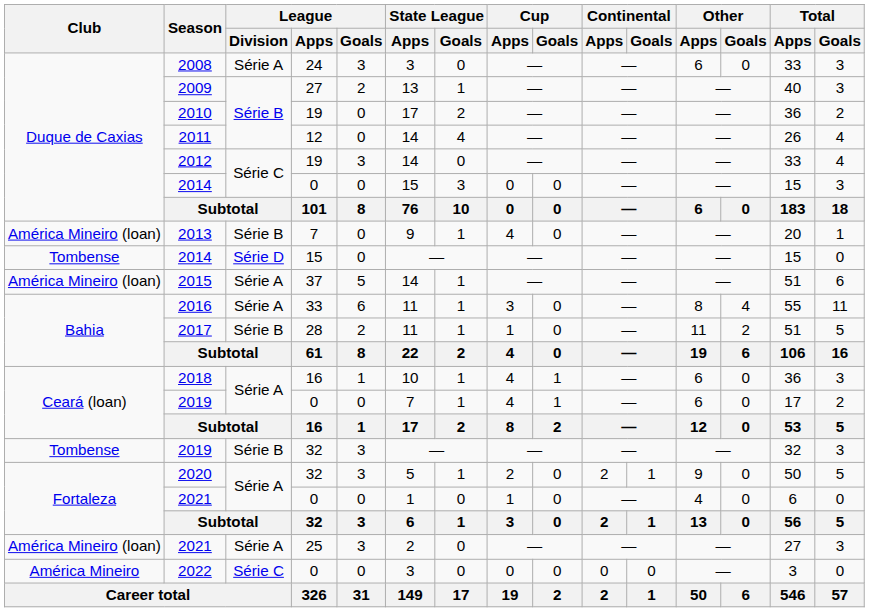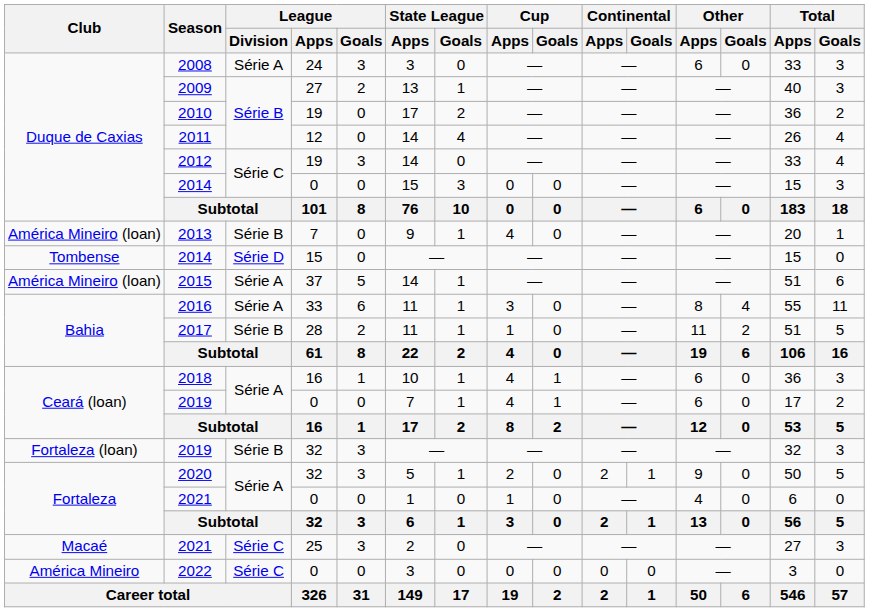 <table class="wikitable" style="text-align: center;">
 <tr>
 <th rowspan="2">Club</th>
 <th rowspan="2">Season</th>
 <th colspan="3">League</th>
 <th colspan="2">State League</th>
 <th colspan="2">Cup</th>
 <th colspan="2">Continental</th>
 <th colspan="2">Other</th>
 <th colspan="2">Total</th>
 </tr>
 <tr>
 <th>Division</th>
 <th>Apps</th>
 <th>Goals</th>
 <th>Apps</th>
 <th>Goals</th>
 <th>Apps</th>
 <th>Goals</th>
 <th>Apps</th>
 <th>Goals</th>
 <th>Apps</th>
 <th>Goals</th>
 <th>Apps</th>
 <th>Goals</th>
 </tr>
 <tr>
 <td rowspan="7" valign="center"><a href='#'>Duque de Caxias</a></td>
 <td><a href='#'>2008</a></td>
 <td>Série A</td>
 <td>24</td>
 <td>3</td>
 <td>3</td>
 <td>0</td>
 <td colspan="2">—</td>
 <td colspan="2">—</td>
 <td>6</td>
 <td>0</td>
 <td>33</td>
 <td>3</td>
 </tr>
 <tr>
 <td><a href='#'>2009</a></td>
 <td rowspan="3"><a href='#'>Série B</a></td>
 <td>27</td>
 <td>2</td>
 <td>13</td>
 <td>1</td>
 <td colspan="2">—</td>
 <td colspan="2">—</td>
 <td colspan="2">—</td>
 <td>40</td>
 <td>3</td>
 </tr>
 <tr>
 <td><a href='#'>2010</a></td>
 <td>19</td>
 <td>0</td>
 <td>17</td>
 <td>2</td>
 <td colspan="2">—</td>
 <td colspan="2">—</td>
 <td colspan="2">—</td>
 <td>36</td>
 <td>2</td>
 </tr>
 <tr>
 <td><a href='#'>2011</a></td>
 <td>12</td>
 <td>0</td>
 <td>14</td>
 <td>4</td>
 <td colspan="2">—</td>
 <td colspan="2">—</td>
 <td colspan="2">—</td>
 <td>26</td>
 <td>4</td>
 </tr>
 <tr>
 <td><a href='#'>2012</a></td>
 <td rowspan="2">Série C</td>
 <td>19</td>
 <td>3</td>
 <td>14</td>
 <td>0</td>
 <td colspan="2">—</td>
 <td colspan="2">—</td>
 <td colspan="2">—</td>
 <td>33</td>
 <td>4</td>
 </tr>
 <tr>
 <td><a href='#'>2014</a></td>
 <td>0</td>
 <td>0</td>
 <td>15</td>
 <td>3</td>
 <td>0</td>
 <td>0</td>
 <td colspan="2">—</td>
 <td colspan="2">—</td>
 <td>15</td>
 <td>3</td>
 </tr>
 <tr>
 <th colspan="2">Subtotal</th>
 <th>101</th>
 <th>8</th>
 <th>76</th>
 <th>10</th>
 <th>0</th>
 <th>0</th>
 <th colspan="2">—</th>
 <th>6</th>
 <th>0</th>
 <th>183</th>
 <th>18</th>
 </tr>
 <tr>
 <td valign="center"><a href='#'>América Mineiro</a> (loan)</td>
 <td><a href='#'>2013</a></td>
 <td>Série B</td>
 <td>7</td>
 <td>0</td>
 <td>9</td>
 <td>1</td>
 <td>4</td>
 <td>0</td>
 <td colspan="2">—</td>
 <td colspan="2">—</td>
 <td>20</td>
 <td>1</td>
 </tr>
 <tr>
 <td valign="center"><a href='#'>Tombense</a></td>
 <td><a href='#'>2014</a></td>
 <td><a href='#'>Série D</a></td>
 <td>15</td>
 <td>0</td>
 <td colspan="2">—</td>
 <td colspan="2">—</td>
 <td colspan="2">—</td>
 <td colspan="2">—</td>
 <td>15</td>
 <td>0</td>
 </tr>
 <tr>
 <td valign="center"><a href='#'>América Mineiro</a> (loan)</td>
 <td><a href='#'>2015</a></td>
 <td>Série A</td>
 <td>37</td>
 <td>5</td>
 <td>14</td>
 <td>1</td>
 <td colspan="2">—</td>
 <td colspan="2">—</td>
 <td colspan="2">—</td>
 <td>51</td>
 <td>6</td>
 </tr>
 <tr>
 <td rowspan="3" valign="center"><a href='#'>Bahia</a></td>
 <td><a href='#'>2016</a></td>
 <td>Série A</td>
 <td>33</td>
 <td>6</td>
 <td>11</td>
 <td>1</td>
 <td>3</td>
 <td>0</td>
 <td colspan="2">—</td>
 <td>8</td>
 <td>4</td>
 <td>55</td>
 <td>11</td>
 </tr>
 <tr>
 <td><a href='#'>2017</a></td>
 <td>Série B</td>
 <td>28</td>
 <td>2</td>
 <td>11</td>
 <td>1</td>
 <td>1</td>
 <td>0</td>
 <td colspan="2">—</td>
 <td>11</td>
 <td>2</td>
 <td>51</td>
 <td>5</td>
 </tr>
 <tr>
 <th colspan="2">Subtotal</th>
 <th>61</th>
 <th>8</th>
 <th>22</th>
 <th>2</th>
 <th>4</th>
 <th>0</th>
 <th colspan="2">—</th>
 <th>19</th>
 <th>6</th>
 <th>106</th>
 <th>16</th>
 </tr>
 <tr>
 <td rowspan="3" valign="center"><a href='#'>Ceará</a> (loan)</td>
 <td><a href='#'>2018</a></td>
 <td rowspan="2">Série A</td>
 <td>16</td>
 <td>1</td>
 <td>10</td>
 <td>1</td>
 <td>4</td>
 <td>1</td>
 <td colspan="2">—</td>
 <td>6</td>
 <td>0</td>
 <td>36</td>
 <td>3</td>
 </tr>
 <tr>
 <td><a href='#'>2019</a></td>
 <td>0</td>
 <td>0</td>
 <td>7</td>
 <td>1</td>
 <td>4</td>
 <td>1</td>
 <td colspan="2">—</td>
 <td>6</td>
 <td>0</td>
 <td>17</td>
 <td>2</td>
 </tr>
 <tr>
 <th colspan="2">Subtotal</th>
 <th>16</th>
 <th>1</th>
 <th>17</th>
 <th>2</th>
 <th>8</th>
 <th>2</th>
 <th colspan="2">—</th>
 <th>12</th>
 <th>0</th>
 <th>53</th>
 <th>5</th>
 </tr>
 <tr>
-<td valign="center"><a href='#'>Tombense</a></td>
+<td valign="center"><a href='#'>Fortaleza</a> (loan)</td>
 <td><a href='#'>2019</a></td>
 <td>Série B</td>
 <td>32</td>
 <td>3</td>
 <td colspan="2">—</td>
 <td colspan="2">—</td>
 <td colspan="2">—</td>
 <td colspan="2">—</td>
 <td>32</td>
 <td>3</td>
 </tr>
 <tr>
 <td rowspan="3" valign="center"><a href='#'>Fortaleza</a></td>
 <td><a href='#'>2020</a></td>
 <td rowspan="2">Série A</td>
 <td>32</td>
 <td>3</td>
 <td>5</td>
 <td>1</td>
 <td>2</td>
 <td>0</td>
 <td>2</td>
 <td>1</td>
 <td>9</td>
 <td>0</td>
 <td>50</td>
 <td>5</td>
 </tr>
 <tr>
 <td><a href='#'>2021</a></td>
 <td>0</td>
 <td>0</td>
 <td>1</td>
 <td>0</td>
 <td>1</td>
 <td>0</td>
 <td colspan="2">—</td>
 <td>4</td>
 <td>0</td>
 <td>6</td>
 <td>0</td>
 </tr>
 <tr>
 <th colspan="2">Subtotal</th>
 <th>32</th>
 <th>3</th>
 <th>6</th>
 <th>1</th>
 <th>3</th>
 <th>0</th>
 <th>2</th>
 <th>1</th>
 <th>13</th>
 <th>0</th>
 <th>56</th>
 <th>5</th>
 </tr>
 <tr>
-<td valign="center"><a href='#'>América Mineiro</a> (loan)</td>
+<td valign="center"><a href='#'>Macaé</a></td>
 <td><a href='#'>2021</a></td>
-<td>Série A</td>
+<td><a href='#'>Série C</a></td>
 <td>25</td>
 <td>3</td>
 <td>2</td>
 <td>0</td>
 <td colspan="2">—</td>
 <td colspan="2">—</td>
 <td colspan="2">—</td>
 <td>27</td>
 <td>3</td>
 </tr>
 <tr>
 <td valign="center"><a href='#'>América Mineiro</a></td>
 <td><a href='#'>2022</a></td>
 <td><a href='#'>Série C</a></td>
 <td>0</td>
 <td>0</td>
 <td>3</td>
 <td>0</td>
 <td>0</td>
 <td>0</td>
 <td>0</td>
 <td>0</td>
 <td colspan="2">—</td>
 <td>3</td>
 <td>0</td>
 </tr>
 <tr>
 <th colspan="3"><strong>Career total</strong></th>
 <th>326</th>
 <th>31</th>
 <th>149</th>
 <th>17</th>
 <th>19</th>
 <th>2</th>
 <th>2</th>
 <th>1</th>
 <th>50</th>
 <th>6</th>
 <th>546</th>
 <th>57</th>
 </tr>
 </table>
